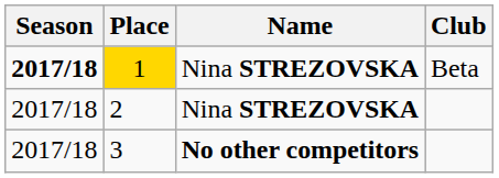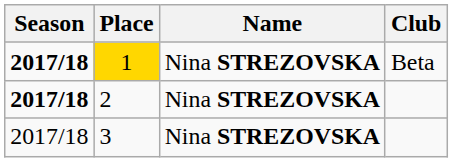 <table class="wikitable">
 <tr>
 <th>Season</th>
 <th>Place</th>
 <th>Name</th>
 <th>Club</th>
 </tr>
 <tr>
 <td><strong>2017/18</strong></td>
 <td style="text-align:center; background:gold;">1</td>
 <td>Nina <strong>STREZOVSKA</strong></td>
 <td>Beta</td>
 </tr>
 <tr>
-<td>2017/18</td>
+<td><strong>2017/18</strong></td>
 <td>2</td>
 <td>Nina <strong>STREZOVSKA</strong></td>
 <td></td>
 </tr>
 <tr>
 <td>2017/18</td>
 <td>3</td>
-<td><strong>No other competitors</strong></td>
+<td>Nina <strong>STREZOVSKA</strong></td>
 <td></td>
 </tr>
 </table>
